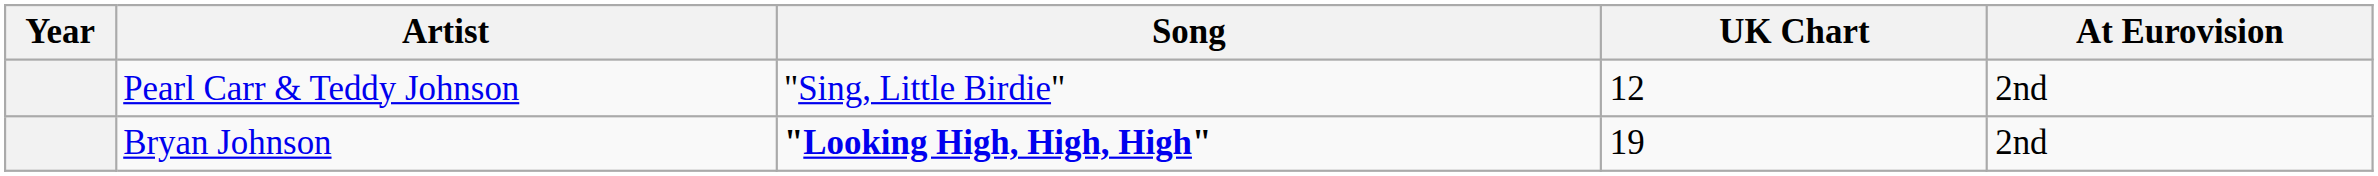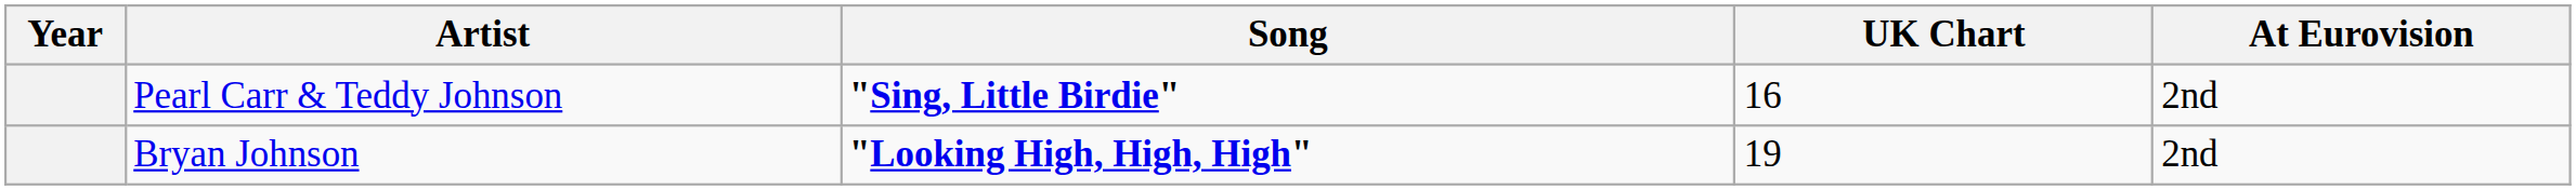 <table class="wikitable sortable plainrowheaders" style="width:86%;">
 <tr>
 <th style="width:4%;">Year</th>
 <th style="width:24%;">Artist</th>
 <th style="width:30%;">Song</th>
 <th style="width:14%;">UK Chart</th>
 <th style="width:14%;">At Eurovision</th>
 </tr>
 <tr>
 <th scope="row"></th>
 <td><a href='#'>Pearl Carr & Teddy Johnson</a></td>
-<td>"<a href='#'>Sing, Little Birdie</a>"</td>
-<td>12</td>
+<td><strong>"<a href='#'>Sing, Little Birdie</a>"</strong></td>
+<td>16</td>
 <td>2nd</td>
 </tr>
 <tr>
 <th scope="row"></th>
 <td><a href='#'>Bryan Johnson</a></td>
 <td><strong>"<a href='#'>Looking High, High, High</a>"</strong></td>
 <td>19</td>
 <td>2nd</td>
 </tr>
 </table>
